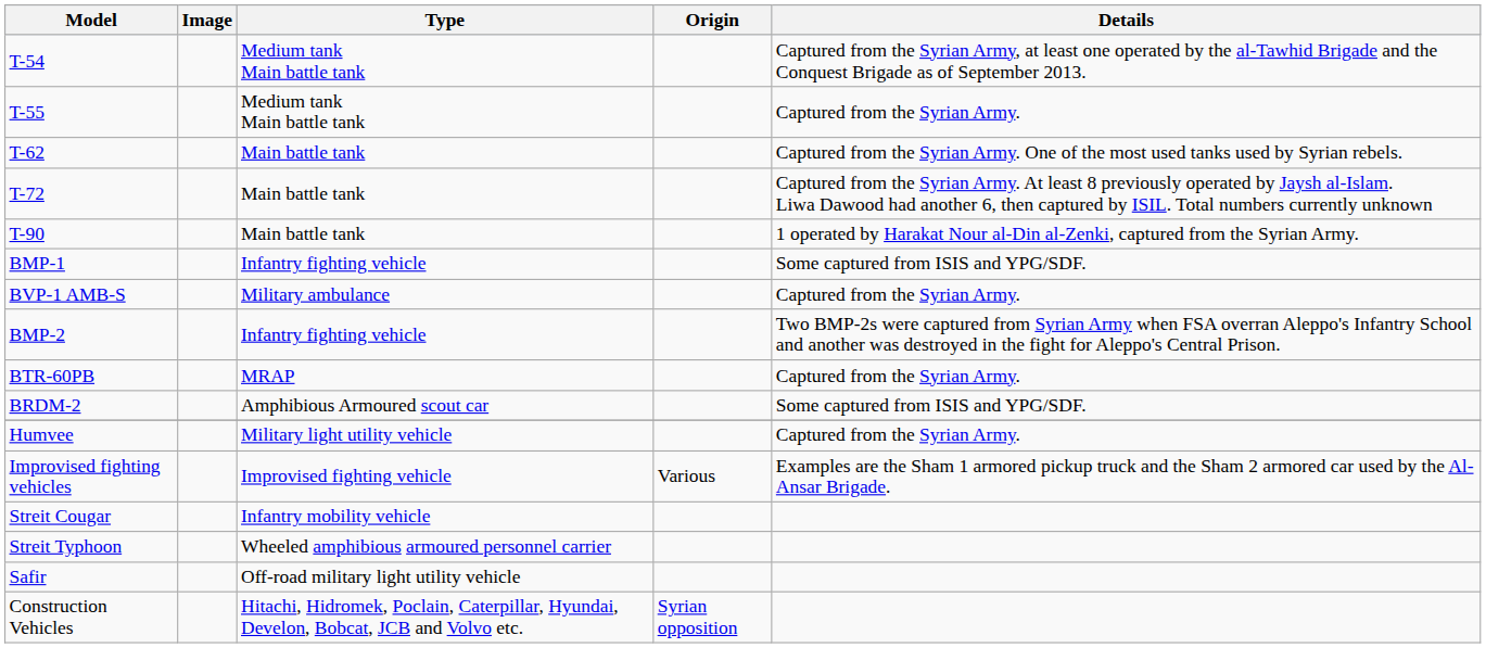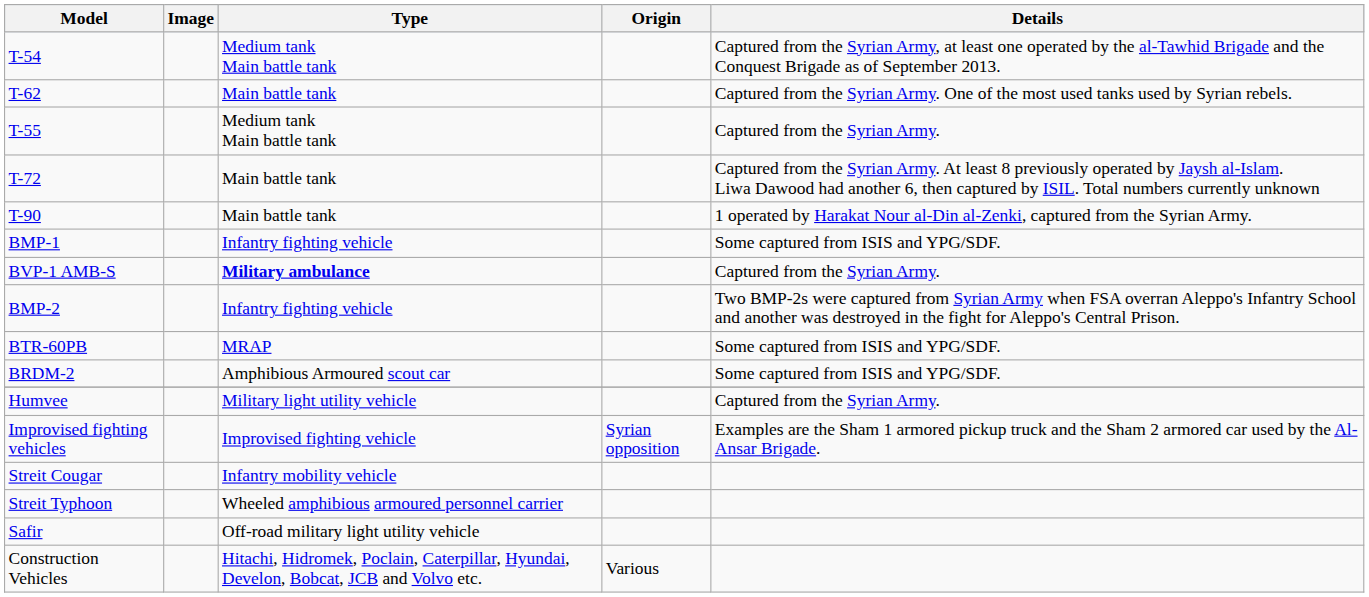 <table class="wikitable">
 <tr bgcolor=aabccc ||>
 <th>Model</th>
 <th>Image</th>
 <th>Type</th>
 <th>Origin</th>
 <th>Details</th>
 </tr>
 <tr>
 <td><a href='#'>T-54</a></td>
 <td></td>
 <td><a href='#'>Medium tank</a><br><a href='#'>Main battle tank</a></td>
 <td></td>
 <td>Captured from the <a href='#'>Syrian Army</a>, at least one operated by the <a href='#'>al-Tawhid Brigade</a> and the Conquest Brigade as of September 2013.</td>
 </tr>
 <tr>
+<td><a href='#'>T-62</a></td>
+<td></td>
+<td><a href='#'>Main battle tank</a></td>
+<td></td>
+<td>Captured from the <a href='#'>Syrian Army</a>. One of the most used tanks used by Syrian rebels.</td>
+</tr>
+<tr>
 <td><a href='#'>T-55</a></td>
 <td></td>
 <td>Medium tank<br>Main battle tank</td>
 <td></td>
 <td>Captured from the <a href='#'>Syrian Army</a>.</td>
-</tr>
-<tr>
-<td><a href='#'>T-62</a></td>
-<td></td>
-<td><a href='#'>Main battle tank</a></td>
-<td></td>
-<td>Captured from the <a href='#'>Syrian Army</a>. One of the most used tanks used by Syrian rebels.</td>
 </tr>
 <tr>
 <td><a href='#'>T-72</a></td>
 <td></td>
 <td>Main battle tank</td>
 <td></td>
 <td>Captured from the <a href='#'>Syrian Army</a>. At least 8 previously operated by <a href='#'>Jaysh al-Islam</a>.<br>Liwa Dawood had another 6, then captured by <a href='#'>ISIL</a>. Total numbers currently unknown</td>
 </tr>
 <tr>
 <td><a href='#'>T-90</a></td>
 <td></td>
 <td>Main battle tank</td>
 <td></td>
 <td>1 operated by <a href='#'>Harakat Nour al-Din al-Zenki</a>, captured from the Syrian Army.</td>
 </tr>
 <tr>
 <td><a href='#'>BMP-1</a></td>
 <td></td>
 <td><a href='#'>Infantry fighting vehicle</a></td>
 <td></td>
 <td>Some captured from ISIS and YPG/SDF.</td>
 </tr>
 <tr>
 <td><a href='#'>BVP-1 AMB-S</a></td>
 <td></td>
-<td><a href='#'>Military ambulance</a></td>
+<td><strong><a href='#'>Military ambulance</a></strong></td>
 <td></td>
 <td>Captured from the <a href='#'>Syrian Army</a>.</td>
 </tr>
 <tr>
 <td><a href='#'>BMP-2</a></td>
 <td></td>
 <td><a href='#'>Infantry fighting vehicle</a></td>
 <td></td>
 <td>Two BMP-2s were captured from <a href='#'>Syrian Army</a> when FSA overran Aleppo's Infantry School and another was destroyed in the fight for Aleppo's Central Prison.</td>
 </tr>
 <tr>
 <td><a href='#'>BTR-60PB</a></td>
 <td></td>
 <td><a href='#'>MRAP</a></td>
 <td></td>
-<td>Captured from the <a href='#'>Syrian Army</a>.</td>
+<td>Some captured from ISIS and YPG/SDF.</td>
 </tr>
 <tr>
 <td><a href='#'>BRDM-2</a></td>
 <td></td>
 <td>Amphibious Armoured <a href='#'>scout car</a></td>
 <td></td>
 <td>Some captured from ISIS and YPG/SDF.</td>
 </tr>
 <tr>
 </tr>
 <tr>
 <td><a href='#'>Humvee</a></td>
 <td></td>
 <td><a href='#'>Military light utility vehicle</a></td>
 <td></td>
 <td>Captured from the <a href='#'>Syrian Army</a>.</td>
 </tr>
 <tr>
 <td><a href='#'>Improvised fighting vehicles</a></td>
 <td></td>
 <td><a href='#'>Improvised fighting vehicle</a></td>
-<td>Various</td>
+<td> <a href='#'>Syrian opposition</a></td>
 <td>Examples are the Sham 1 armored pickup truck and the Sham 2 armored car used by the <a href='#'>Al-Ansar Brigade</a>.</td>
 </tr>
 <tr>
 <td><a href='#'>Streit Cougar</a></td>
 <td></td>
 <td><a href='#'>Infantry mobility vehicle</a></td>
 <td></td>
 <td></td>
 </tr>
 <tr>
 <td><a href='#'>Streit Typhoon</a></td>
 <td></td>
 <td>Wheeled <a href='#'>amphibious</a> <a href='#'>armoured personnel carrier</a></td>
 <td></td>
 <td></td>
 </tr>
 <tr>
 <td><a href='#'>Safir</a></td>
 <td></td>
 <td>Off-road military light utility vehicle</td>
 <td></td>
 <td></td>
 </tr>
 <tr>
 <td>Construction Vehicles</td>
 <td></td>
 <td><a href='#'>Hitachi</a>, <a href='#'>Hidromek</a>, <a href='#'>Poclain</a>, <a href='#'>Caterpillar</a>, <a href='#'>Hyundai</a>, <a href='#'>Develon</a>, <a href='#'>Bobcat</a>, <a href='#'>JCB</a> and <a href='#'>Volvo</a> etc.</td>
-<td> <a href='#'>Syrian opposition</a></td>
+<td>Various</td>
 <td></td>
 </tr>
 </table>
